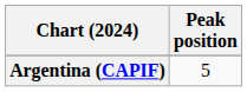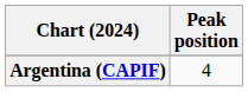 <table class="wikitable sortable plainrowheaders" style="text-align:center">
 <tr>
 <th scope="col">Chart (2024)</th>
 <th scope="col">Peak<br>position</th>
 </tr>
 <tr>
 </tr>
 <tr>
 <th scope="row">Argentina (<a href='#'>CAPIF</a>)</th>
-<td>5</td>
+<td>4</td>
 </tr>
 </table>
